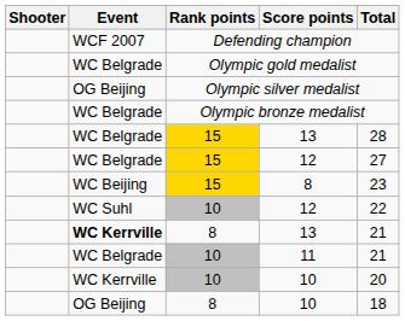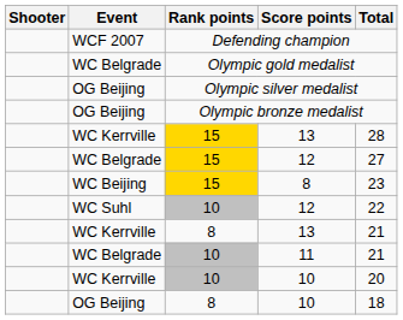 <table class="wikitable" style="font-size: 95%">
 <tr>
 <th>Shooter</th>
 <th>Event</th>
 <th>Rank points</th>
 <th>Score points</th>
 <th>Total</th>
 </tr>
 <tr>
 <td></td>
 <td>WCF 2007</td>
 <td colspan=3 style="text-align: center"><em>Defending champion</em></td>
 </tr>
 <tr>
 <td></td>
 <td>WC Belgrade</td>
 <td colspan=3 style="text-align: center"><em>Olympic gold medalist</em></td>
 </tr>
 <tr>
 <td></td>
 <td>OG Beijing</td>
 <td colspan=3 style="text-align: center"><em>Olympic silver medalist</em></td>
 </tr>
 <tr>
 <td></td>
-<td>WC Belgrade</td>
+<td>OG Beijing</td>
 <td colspan=3 style="text-align: center"><em>Olympic bronze medalist</em></td>
 </tr>
 <tr>
 <td></td>
-<td>WC Belgrade</td>
+<td>WC Kerrville</td>
 <td style="text-align: center; background: gold">15</td>
 <td style="text-align: center">13</td>
 <td style="text-align: center">28</td>
 </tr>
 <tr>
 <td></td>
 <td>WC Belgrade</td>
 <td style="text-align: center; background: gold">15</td>
 <td style="text-align: center">12</td>
 <td style="text-align: center">27</td>
 </tr>
 <tr>
 <td></td>
 <td>WC Beijing</td>
 <td style="text-align: center; background: gold">15</td>
 <td style="text-align: center">8</td>
 <td style="text-align: center">23</td>
 </tr>
 <tr>
 <td></td>
 <td>WC Suhl</td>
 <td style="text-align: center; background: silver">10</td>
 <td style="text-align: center">12</td>
 <td style="text-align: center">22</td>
 </tr>
 <tr>
 <td></td>
-<td><strong>WC Kerrville</strong></td>
+<td>WC Kerrville</td>
 <td style="text-align: center; background: bronze">8</td>
 <td style="text-align: center">13</td>
 <td style="text-align: center">21</td>
 </tr>
 <tr>
 <td></td>
 <td>WC Belgrade</td>
 <td style="text-align: center; background: silver">10</td>
 <td style="text-align: center">11</td>
 <td style="text-align: center">21</td>
 </tr>
 <tr>
 <td></td>
 <td>WC Kerrville</td>
 <td style="text-align: center; background: silver">10</td>
 <td style="text-align: center">10</td>
 <td style="text-align: center">20</td>
 </tr>
 <tr>
 <td></td>
 <td>OG Beijing</td>
 <td style="text-align: center; background: bronze">8</td>
 <td style="text-align: center">10</td>
 <td style="text-align: center">18</td>
 </tr>
 </table>
